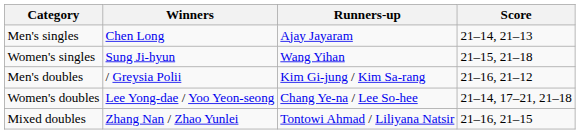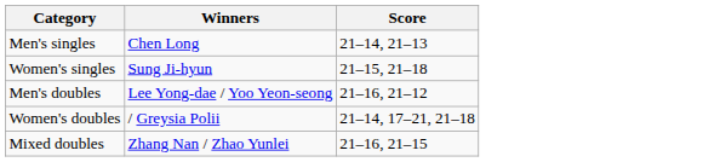 <table class=wikitable style="white-space:nowrap;">
 <tr>
 <th>Category</th>
 <th>Winners</th>
-<th>Runners-up</th>
 <th>Score</th>
 </tr>
 <tr>
 <td>Men's singles</td>
 <td> <a href='#'>Chen Long</a></td>
-<td> <a href='#'>Ajay Jayaram</a></td>
 <td>21–14, 21–13</td>
 </tr>
 <tr>
 <td>Women's singles</td>
 <td> <a href='#'>Sung Ji-hyun</a></td>
-<td> <a href='#'>Wang Yihan</a></td>
 <td>21–15, 21–18</td>
 </tr>
 <tr>
 <td>Men's doubles</td>
-<td> / <a href='#'>Greysia Polii</a></td>
-<td> <a href='#'>Kim Gi-jung</a> / <a href='#'>Kim Sa-rang</a></td>
+<td> <a href='#'>Lee Yong-dae</a> / <a href='#'>Yoo Yeon-seong</a></td>
 <td>21–16, 21–12</td>
 </tr>
 <tr>
 <td>Women's doubles</td>
-<td> <a href='#'>Lee Yong-dae</a> / <a href='#'>Yoo Yeon-seong</a></td>
-<td> <a href='#'>Chang Ye-na</a> / <a href='#'>Lee So-hee</a></td>
+<td> / <a href='#'>Greysia Polii</a></td>
 <td>21–14, 17–21, 21–18</td>
 </tr>
 <tr>
 <td>Mixed doubles</td>
 <td> <a href='#'>Zhang Nan</a> / <a href='#'>Zhao Yunlei</a></td>
-<td> <a href='#'>Tontowi Ahmad</a> / <a href='#'>Liliyana Natsir</a></td>
 <td>21–16, 21–15</td>
 </tr>
 </table>
